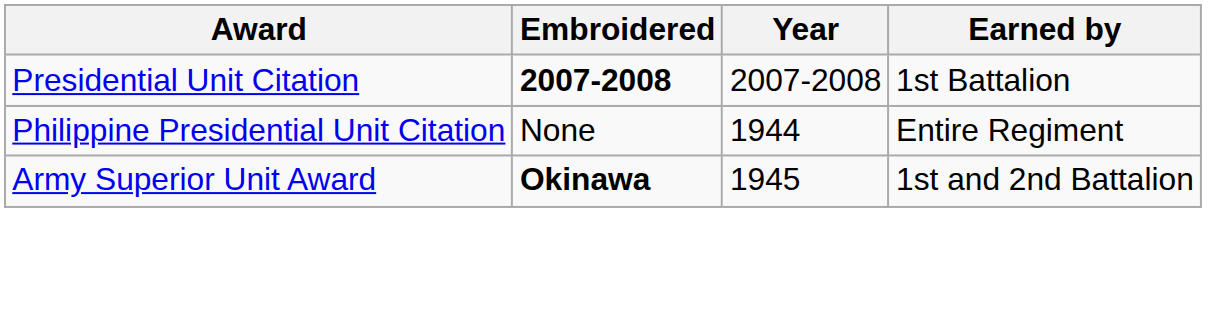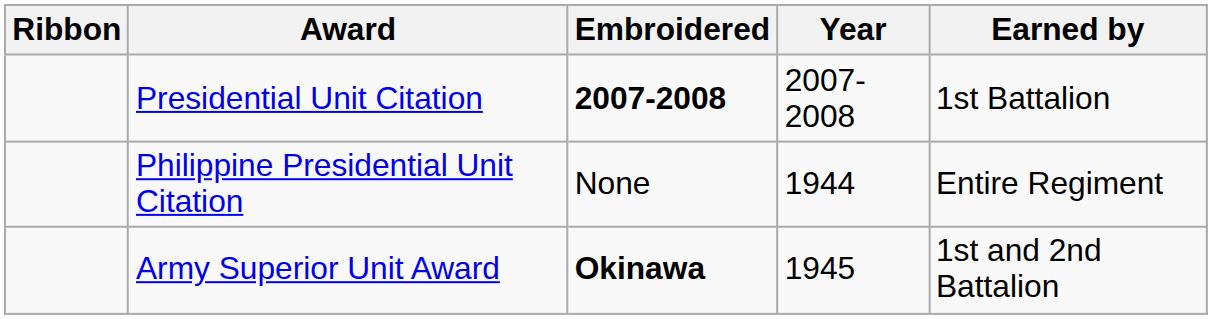 <table class="wikitable">
 <tr>
+<th>Ribbon</th>
 <th>Award</th>
 <th>Embroidered</th>
 <th>Year</th>
 <th>Earned by</th>
 </tr>
 <tr>
+<td></td>
 <td><a href='#'>Presidential Unit Citation</a></td>
 <td><strong>2007-2008</strong></td>
 <td>2007-2008</td>
 <td>1st Battalion</td>
 </tr>
 <tr>
+<td></td>
 <td><a href='#'>Philippine Presidential Unit Citation</a></td>
 <td>None</td>
 <td>1944</td>
 <td>Entire Regiment</td>
 </tr>
 <tr>
+<td></td>
 <td><a href='#'>Army Superior Unit Award</a></td>
 <td><strong>Okinawa</strong></td>
 <td>1945</td>
 <td>1st and 2nd Battalion</td>
 </tr>
 </table>
